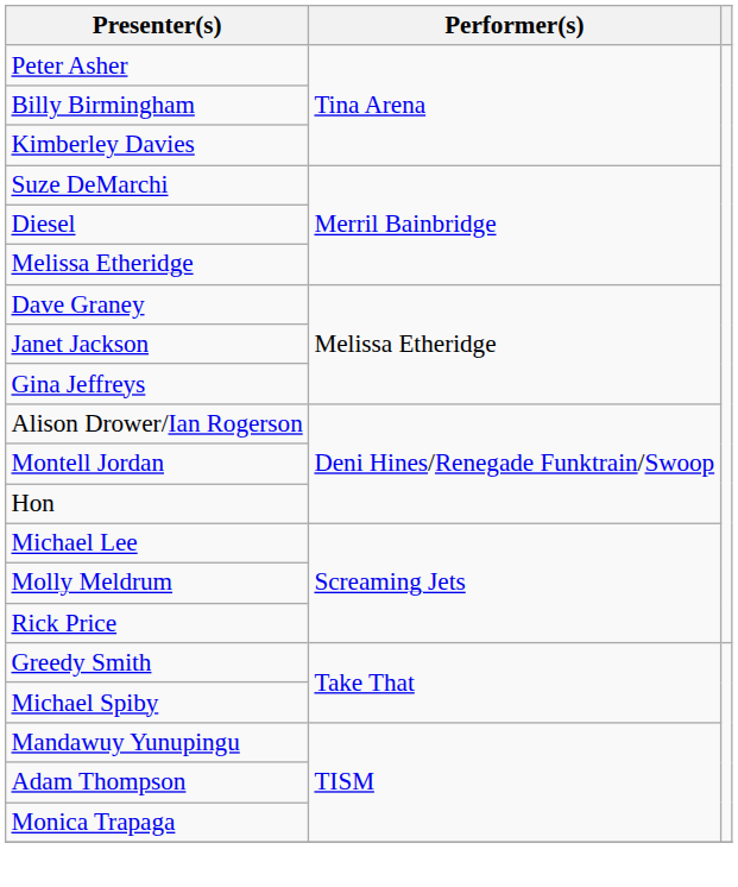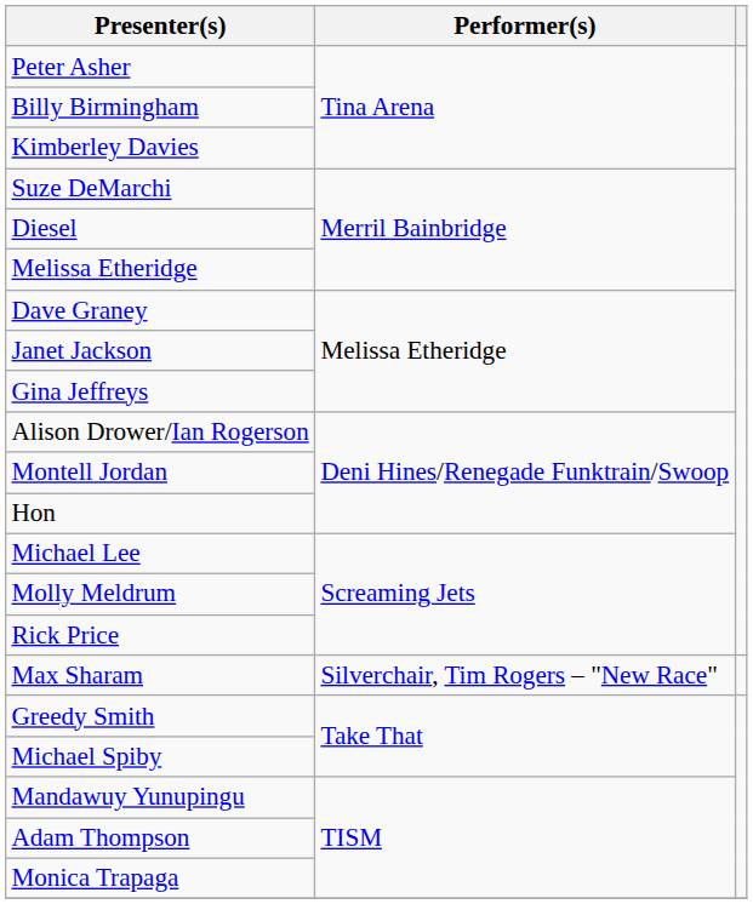 <table class="wikitable plainrowheaders">
 <tr>
 <th scope="col">Presenter(s)</th>
 <th scope="col">Performer(s)</th>
 <th scope="col"></th>
 </tr>
 <tr>
 <td><a href='#'>Peter Asher</a></td>
 <td rowspan="3"><a href='#'>Tina Arena</a></td>
 <td rowspan="15"></td>
 </tr>
 <tr>
 <td><a href='#'>Billy Birmingham</a></td>
 </tr>
 <tr>
 <td><a href='#'>Kimberley Davies</a></td>
 </tr>
 <tr>
 <td><a href='#'>Suze DeMarchi</a></td>
 <td rowspan="3"><a href='#'>Merril Bainbridge</a></td>
 </tr>
 <tr>
 <td><a href='#'>Diesel</a></td>
 </tr>
 <tr>
 <td><a href='#'>Melissa Etheridge</a></td>
 </tr>
 <tr>
 <td><a href='#'>Dave Graney</a></td>
 <td rowspan="3">Melissa Etheridge</td>
 </tr>
 <tr>
 <td><a href='#'>Janet Jackson</a></td>
 </tr>
 <tr>
 <td><a href='#'>Gina Jeffreys</a></td>
 </tr>
 <tr>
 <td>Alison Drower/<a href='#'>Ian Rogerson</a></td>
 <td rowspan="3"><a href='#'>Deni Hines</a>/<a href='#'>Renegade Funktrain</a>/<a href='#'>Swoop</a></td>
 </tr>
 <tr>
 <td><a href='#'>Montell Jordan</a></td>
 </tr>
 <tr>
 <td>Hon</td>
 </tr>
 <tr>
 <td><a href='#'>Michael Lee</a></td>
 <td rowspan="3"><a href='#'>Screaming Jets</a></td>
 </tr>
 <tr>
 <td><a href='#'>Molly Meldrum</a></td>
 </tr>
 <tr>
 <td><a href='#'>Rick Price</a></td>
 </tr>
 <tr>
+<td><a href='#'>Max Sharam</a></td>
+<td><a href='#'>Silverchair</a>, <a href='#'>Tim Rogers</a> – "<a href='#'>New Race</a>"</td>
+<td></td>
+</tr>
+<tr>
 <td><a href='#'>Greedy Smith</a></td>
 <td rowspan="2"><a href='#'>Take That</a></td>
 <td rowspan="5"></td>
 </tr>
 <tr>
 <td><a href='#'>Michael Spiby</a></td>
 </tr>
 <tr>
 <td><a href='#'>Mandawuy Yunupingu</a></td>
 <td rowspan="3"><a href='#'>TISM</a></td>
 </tr>
 <tr>
 <td><a href='#'>Adam Thompson</a></td>
 </tr>
 <tr>
 <td><a href='#'>Monica Trapaga</a></td>
 </tr>
 <tr>
 </tr>
 </table>
